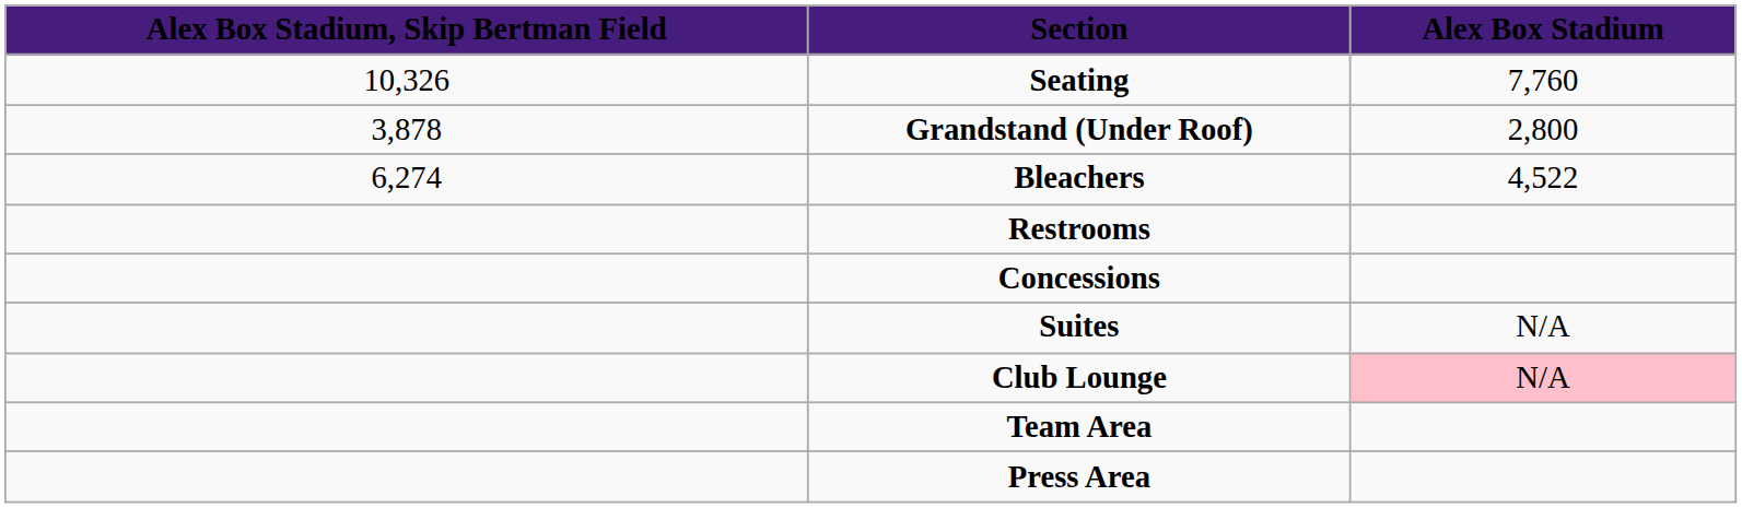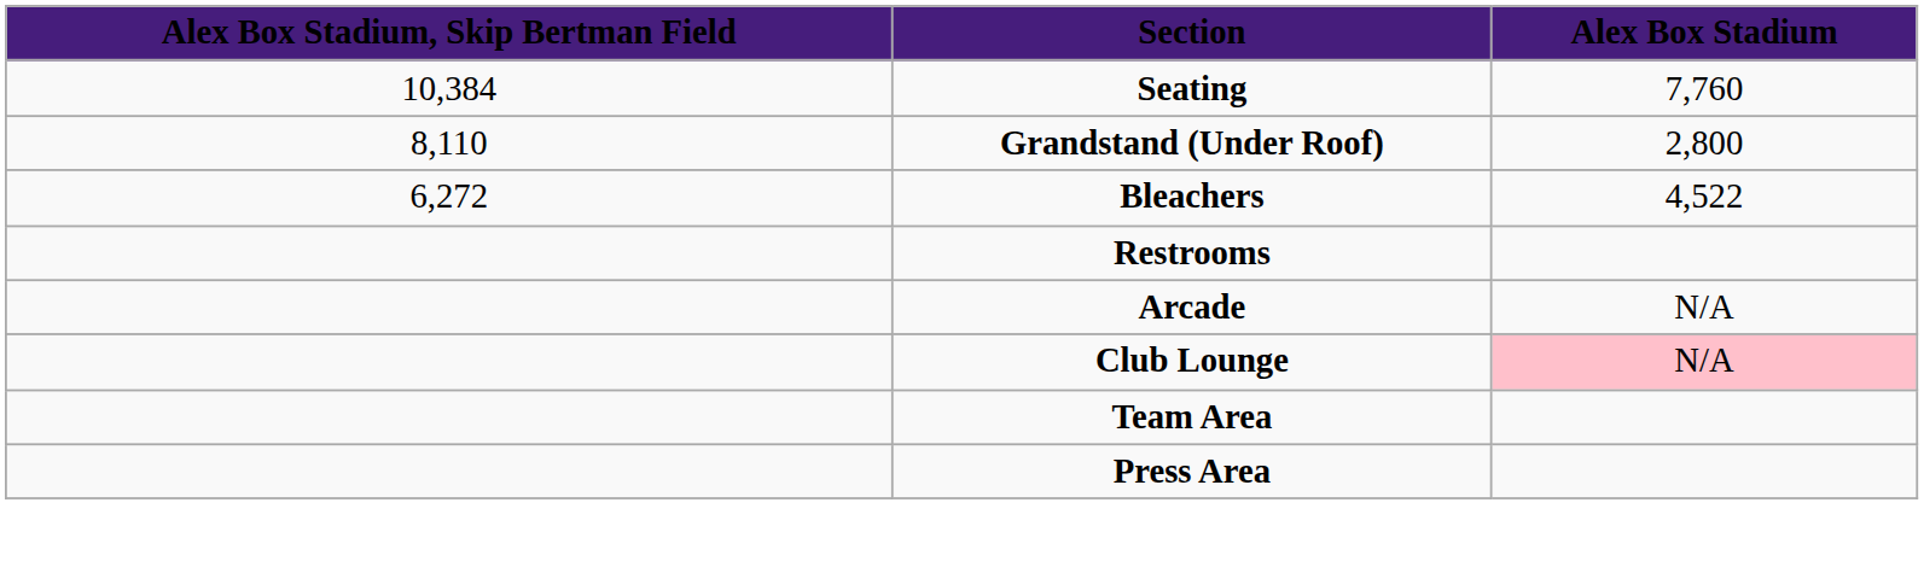 <table class="wikitable" style="width:70%;" style="margin: 1em auto 1em auto;">
 <tr>
 <th style="background:#461d7c;" align="center"><span>Alex Box Stadium, Skip Bertman Field</span></th>
 <th style="background:#461d7c;" align="center"><span>Section</span></th>
 <th style="background:#461d7c;" align="center"><span>Alex Box Stadium</span></th>
 </tr>
 <tr style="text-align:center;">
-<td>10,326</td>
+<td>10,384</td>
 <td><strong>Seating</strong></td>
 <td>7,760</td>
 </tr>
 <tr style="text-align:center;">
-<td>3,878</td>
+<td>8,110</td>
 <td><strong>Grandstand (Under Roof)</strong></td>
 <td>2,800</td>
 </tr>
 <tr style="text-align:center;">
-<td>6,274</td>
+<td>6,272</td>
 <td><strong>Bleachers</strong></td>
 <td>4,522</td>
 </tr>
 <tr style="text-align:center;">
 <td></td>
 <td><strong>Restrooms</strong></td>
 <td></td>
 </tr>
 <tr style="text-align:center;">
 <td></td>
-<td><strong>Concessions</strong></td>
-<td></td>
-</tr>
-<tr style="text-align:center;">
-<td></td>
-<td><strong>Suites</strong></td>
+<td><strong>Arcade</strong></td>
 <td>N/A</td>
 </tr>
 <tr style="text-align:center;">
 <td></td>
 <td><strong>Club Lounge</strong></td>
 <td style="background: pink;">N/A</td>
 </tr>
 <tr style="text-align:center;">
 <td></td>
 <td><strong>Team Area</strong></td>
 <td></td>
 </tr>
 <tr style="text-align:center;">
 <td></td>
 <td><strong>Press Area</strong></td>
 <td></td>
 </tr>
 </table>
